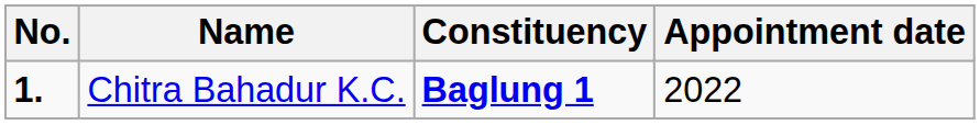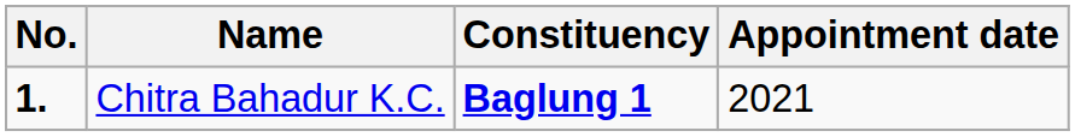 <table class="wikitable">
 <tr>
 <th>No.</th>
 <th>Name</th>
 <th>Constituency</th>
 <th>Appointment date</th>
 </tr>
 <tr>
 <td><strong>1.</strong></td>
 <td><a href='#'>Chitra Bahadur K.C.</a></td>
 <td><strong><a href='#'>Baglung 1</a></strong></td>
-<td>2022</td>
+<td>2021</td>
 </tr>
 </table>
